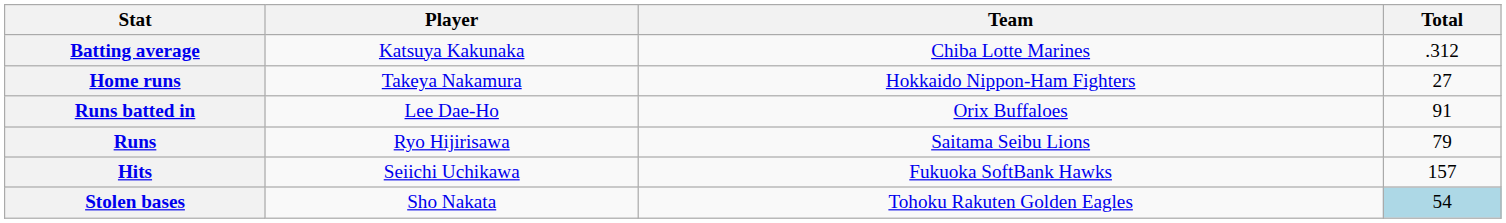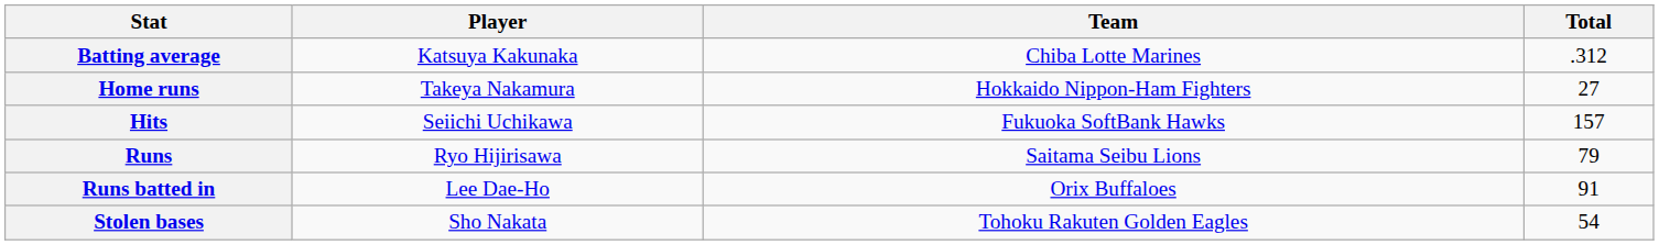 <table class="wikitable" style="text-align:center;">
 <tr>
 <th scope="col" width="7%">Stat</th>
 <th scope="col" width="10%">Player</th>
 <th scope="col" width="20%">Team</th>
 <th scope="col" width="3%">Total</th>
 </tr>
 <tr>
 <th scope="row" style="text-align:center;"><a href='#'>Batting average</a></th>
 <td><a href='#'>Katsuya Kakunaka</a></td>
 <td><a href='#'>Chiba Lotte Marines</a></td>
 <td>.312</td>
 </tr>
 <tr>
 <th scope="row" style="text-align:center;"><a href='#'>Home runs</a></th>
 <td><a href='#'>Takeya Nakamura</a></td>
 <td><a href='#'>Hokkaido Nippon-Ham Fighters</a></td>
 <td>27</td>
 </tr>
 <tr>
-<th scope="row" style="text-align:center;"><a href='#'>Runs batted in</a></th>
-<td><a href='#'>Lee Dae-Ho</a></td>
-<td><a href='#'>Orix Buffaloes</a></td>
-<td>91</td>
+<th scope="row" style="text-align:center;"><a href='#'>Hits</a></th>
+<td><a href='#'>Seiichi Uchikawa</a></td>
+<td><a href='#'>Fukuoka SoftBank Hawks</a></td>
+<td>157</td>
 </tr>
 <tr>
 <th scope="row" style="text-align:center;"><a href='#'>Runs</a></th>
 <td><a href='#'>Ryo Hijirisawa</a></td>
 <td><a href='#'>Saitama Seibu Lions</a></td>
 <td>79</td>
 </tr>
 <tr>
-<th scope="row" style="text-align:center;"><a href='#'>Hits</a></th>
-<td><a href='#'>Seiichi Uchikawa</a></td>
-<td><a href='#'>Fukuoka SoftBank Hawks</a></td>
-<td>157</td>
+<th scope="row" style="text-align:center;"><a href='#'>Runs batted in</a></th>
+<td><a href='#'>Lee Dae-Ho</a></td>
+<td><a href='#'>Orix Buffaloes</a></td>
+<td>91</td>
 </tr>
 <tr>
 <th scope="row" style="text-align:center;"><a href='#'>Stolen bases</a></th>
 <td><a href='#'>Sho Nakata</a></td>
 <td><a href='#'>Tohoku Rakuten Golden Eagles</a></td>
-<td style="background: lightblue;">54</td>
+<td>54</td>
 </tr>
 </table>
